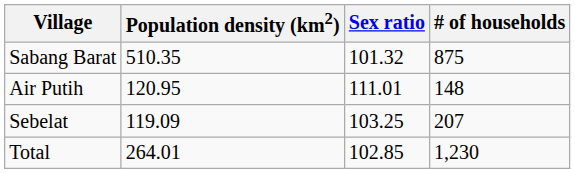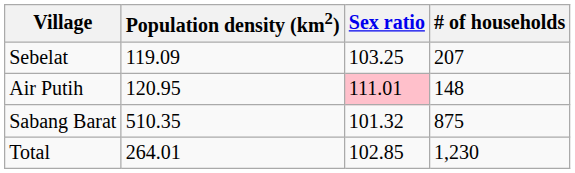 <table class="wikitable sortable">
 <tr>
 <th>Village</th>
 <th>Population density (km<sup>2</sup>)</th>
 <th><a href='#'>Sex ratio</a></th>
 <th># of households</th>
 </tr>
 <tr>
+<td>Sebelat</td>
+<td>119.09</td>
+<td>103.25</td>
+<td>207</td>
+</tr>
+<tr>
+<td>Air Putih</td>
+<td>120.95</td>
+<td style="background: pink;">111.01</td>
+<td>148</td>
+</tr>
+<tr>
 <td>Sabang Barat</td>
 <td>510.35</td>
 <td>101.32</td>
 <td>875</td>
-</tr>
-<tr>
-<td>Air Putih</td>
-<td>120.95</td>
-<td>111.01</td>
-<td>148</td>
-</tr>
-<tr>
-<td>Sebelat</td>
-<td>119.09</td>
-<td>103.25</td>
-<td>207</td>
 </tr>
 <tr>
 <td>Total</td>
 <td>264.01</td>
 <td>102.85</td>
 <td>1,230</td>
 </tr>
 </table>
